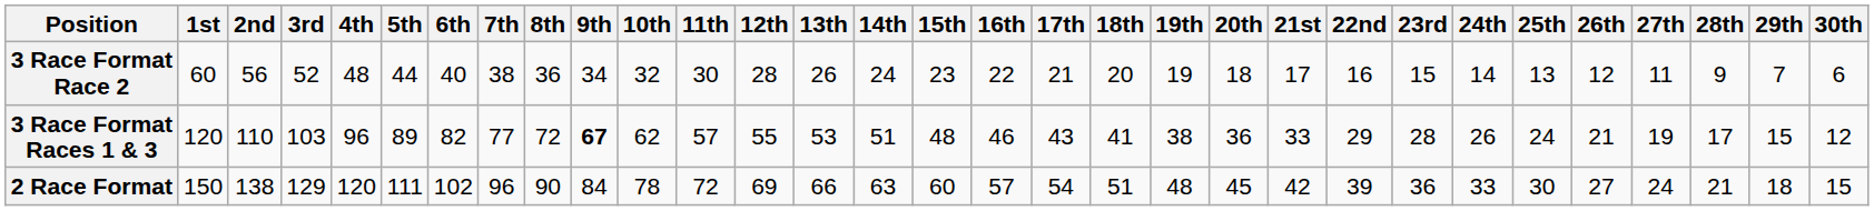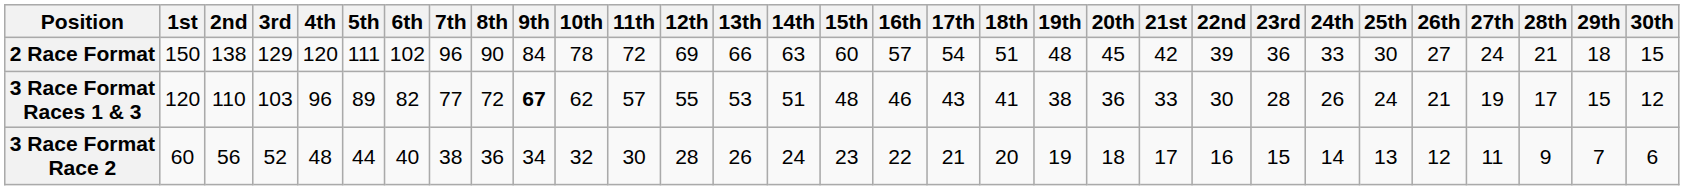 <table class="wikitable" style="font-size:85%; text-align:center">
 <tr style="background:#f9f9f9">
 <th valign="middle">Position</th>
 <th>1st</th>
 <th>2nd</th>
 <th>3rd</th>
 <th>4th</th>
 <th>5th</th>
 <th>6th</th>
 <th>7th</th>
 <th>8th</th>
 <th>9th</th>
 <th>10th</th>
 <th>11th</th>
 <th>12th</th>
 <th>13th</th>
 <th>14th</th>
 <th>15th</th>
 <th>16th</th>
 <th>17th</th>
 <th>18th</th>
 <th>19th</th>
 <th>20th</th>
 <th>21st</th>
 <th>22nd</th>
 <th>23rd</th>
 <th>24th</th>
 <th>25th</th>
 <th>26th</th>
 <th>27th</th>
 <th>28th</th>
 <th>29th</th>
 <th>30th</th>
 </tr>
 <tr>
+<th valign="middle">2 Race Format</th>
+<td>150</td>
+<td>138</td>
+<td>129</td>
+<td>120</td>
+<td>111</td>
+<td>102</td>
+<td>96</td>
+<td>90</td>
+<td>84</td>
+<td>78</td>
+<td>72</td>
+<td>69</td>
+<td>66</td>
+<td>63</td>
+<td>60</td>
+<td>57</td>
+<td>54</td>
+<td>51</td>
+<td>48</td>
+<td>45</td>
+<td>42</td>
+<td>39</td>
+<td>36</td>
+<td>33</td>
+<td>30</td>
+<td>27</td>
+<td>24</td>
+<td>21</td>
+<td>18</td>
+<td>15</td>
+</tr>
+<tr>
+<th valign="middle">3 Race Format<br>Races 1 & 3</th>
+<td>120</td>
+<td>110</td>
+<td>103</td>
+<td>96</td>
+<td>89</td>
+<td>82</td>
+<td>77</td>
+<td>72</td>
+<td><strong>67</strong></td>
+<td>62</td>
+<td>57</td>
+<td>55</td>
+<td>53</td>
+<td>51</td>
+<td>48</td>
+<td>46</td>
+<td>43</td>
+<td>41</td>
+<td>38</td>
+<td>36</td>
+<td>33</td>
+<td>30</td>
+<td>28</td>
+<td>26</td>
+<td>24</td>
+<td>21</td>
+<td>19</td>
+<td>17</td>
+<td>15</td>
+<td>12</td>
+</tr>
+<tr>
 <th valign="middle">3 Race Format<br>Race 2</th>
 <td>60</td>
 <td>56</td>
 <td>52</td>
 <td>48</td>
 <td>44</td>
 <td>40</td>
 <td>38</td>
 <td>36</td>
 <td>34</td>
 <td>32</td>
 <td>30</td>
 <td>28</td>
 <td>26</td>
 <td>24</td>
 <td>23</td>
 <td>22</td>
 <td>21</td>
 <td>20</td>
 <td>19</td>
 <td>18</td>
 <td>17</td>
 <td>16</td>
 <td>15</td>
 <td>14</td>
 <td>13</td>
 <td>12</td>
 <td>11</td>
 <td>9</td>
 <td>7</td>
 <td>6</td>
 </tr>
-<tr>
-<th valign="middle">3 Race Format<br>Races 1 & 3</th>
-<td>120</td>
-<td>110</td>
-<td>103</td>
-<td>96</td>
-<td>89</td>
-<td>82</td>
-<td>77</td>
-<td>72</td>
-<td><strong>67</strong></td>
-<td>62</td>
-<td>57</td>
-<td>55</td>
-<td>53</td>
-<td>51</td>
-<td>48</td>
-<td>46</td>
-<td>43</td>
-<td>41</td>
-<td>38</td>
-<td>36</td>
-<td>33</td>
-<td>29</td>
-<td>28</td>
-<td>26</td>
-<td>24</td>
-<td>21</td>
-<td>19</td>
-<td>17</td>
-<td>15</td>
-<td>12</td>
-</tr>
-<tr>
-<th valign="middle">2 Race Format</th>
-<td>150</td>
-<td>138</td>
-<td>129</td>
-<td>120</td>
-<td>111</td>
-<td>102</td>
-<td>96</td>
-<td>90</td>
-<td>84</td>
-<td>78</td>
-<td>72</td>
-<td>69</td>
-<td>66</td>
-<td>63</td>
-<td>60</td>
-<td>57</td>
-<td>54</td>
-<td>51</td>
-<td>48</td>
-<td>45</td>
-<td>42</td>
-<td>39</td>
-<td>36</td>
-<td>33</td>
-<td>30</td>
-<td>27</td>
-<td>24</td>
-<td>21</td>
-<td>18</td>
-<td>15</td>
-</tr>
 </table>
